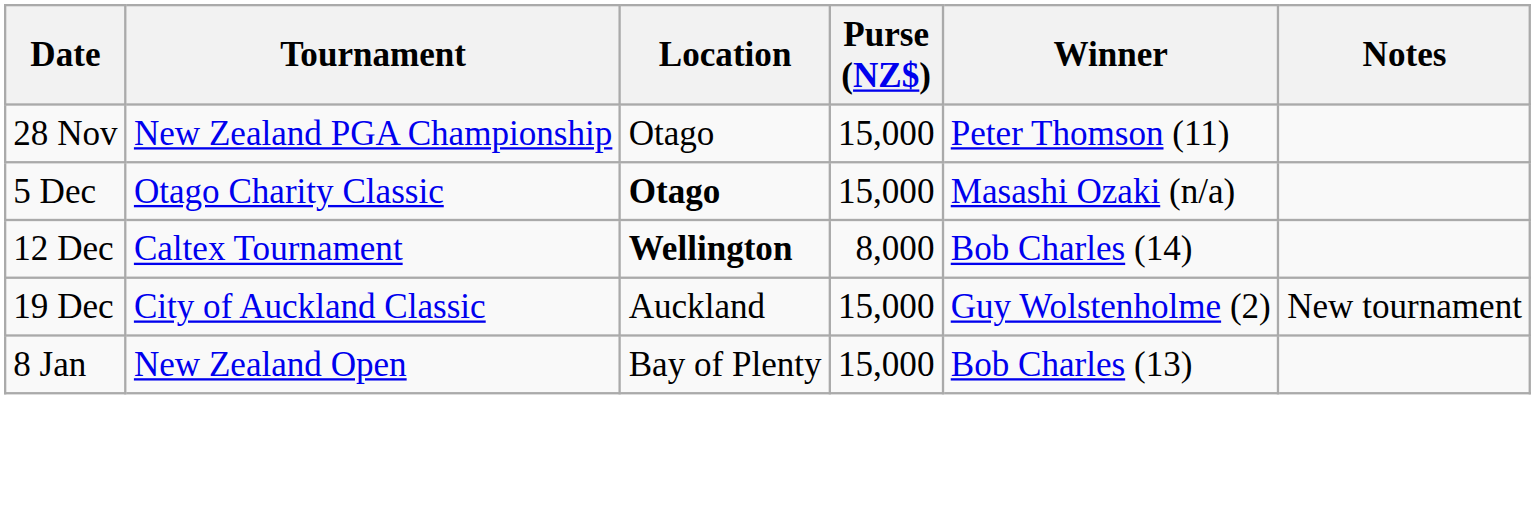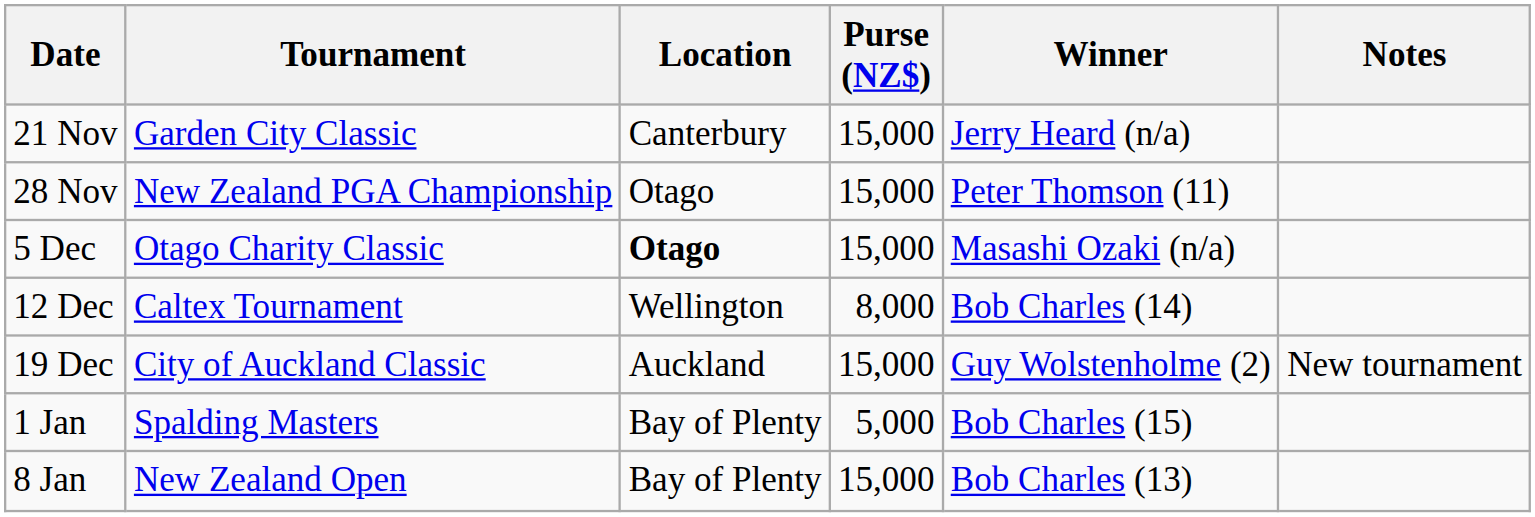 <table class="wikitable" style="font-size:95%">
 <tr>
 <th>Date</th>
 <th>Tournament</th>
 <th>Location</th>
 <th>Purse<br>(<a href='#'>NZ$</a>)</th>
 <th>Winner</th>
 <th>Notes</th>
+</tr>
+<tr>
+<td>21 Nov</td>
+<td><a href='#'>Garden City Classic</a></td>
+<td>Canterbury</td>
+<td align=right>15,000</td>
+<td> <a href='#'>Jerry Heard</a> (n/a)</td>
+<td></td>
 </tr>
 <tr>
 <td>28 Nov</td>
 <td><a href='#'>New Zealand PGA Championship</a></td>
 <td>Otago</td>
 <td align=right>15,000</td>
 <td> <a href='#'>Peter Thomson</a> (11)</td>
 <td></td>
 </tr>
 <tr>
 <td>5 Dec</td>
 <td><a href='#'>Otago Charity Classic</a></td>
 <td><strong>Otago</strong></td>
 <td align=right>15,000</td>
 <td> <a href='#'>Masashi Ozaki</a> (n/a)</td>
 <td></td>
 </tr>
 <tr>
 <td>12 Dec</td>
 <td><a href='#'>Caltex Tournament</a></td>
-<td><strong>Wellington</strong></td>
+<td>Wellington</td>
 <td align=right>8,000</td>
 <td> <a href='#'>Bob Charles</a> (14)</td>
 <td></td>
 </tr>
 <tr>
 <td>19 Dec</td>
 <td><a href='#'>City of Auckland Classic</a></td>
 <td>Auckland</td>
 <td align=right>15,000</td>
 <td> <a href='#'>Guy Wolstenholme</a> (2)</td>
 <td>New tournament</td>
 </tr>
 <tr>
+<td>1 Jan</td>
+<td><a href='#'>Spalding Masters</a></td>
+<td>Bay of Plenty</td>
+<td align=right>5,000</td>
+<td> <a href='#'>Bob Charles</a> (15)</td>
+<td></td>
+</tr>
+<tr>
 <td>8 Jan</td>
 <td><a href='#'>New Zealand Open</a></td>
 <td>Bay of Plenty</td>
 <td align=right>15,000</td>
 <td> <a href='#'>Bob Charles</a> (13)</td>
 <td></td>
 </tr>
 </table>
